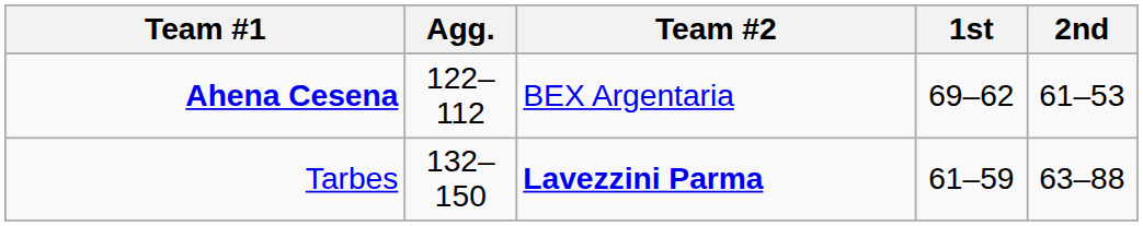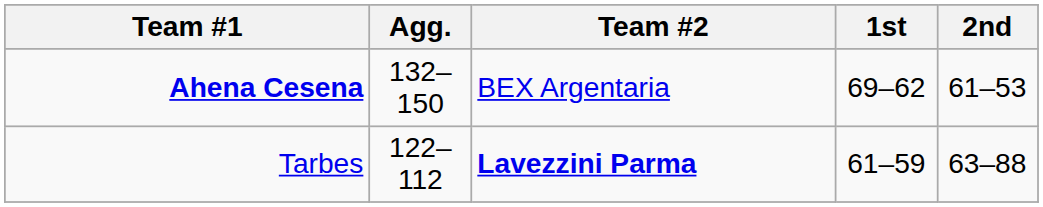 <table class=wikitable style="text-align:center">
 <tr>
 <th width=200>Team #1</th>
 <th width=50>Agg.</th>
 <th width=200>Team #2</th>
 <th width=50>1st</th>
 <th width=50>2nd</th>
 </tr>
 <tr>
 <td align=right><strong><a href='#'>Ahena Cesena</a></strong> </td>
-<td>122–112</td>
+<td>132–150</td>
 <td align=left> <a href='#'>BEX Argentaria</a></td>
 <td align=center>69–62</td>
 <td align=center>61–53</td>
 </tr>
 <tr>
 <td align=right><a href='#'>Tarbes</a> </td>
-<td>132–150</td>
+<td>122–112</td>
 <td align=left> <strong><a href='#'>Lavezzini Parma</a></strong></td>
 <td align=center>61–59</td>
 <td align=center>63–88</td>
 </tr>
 </table>
